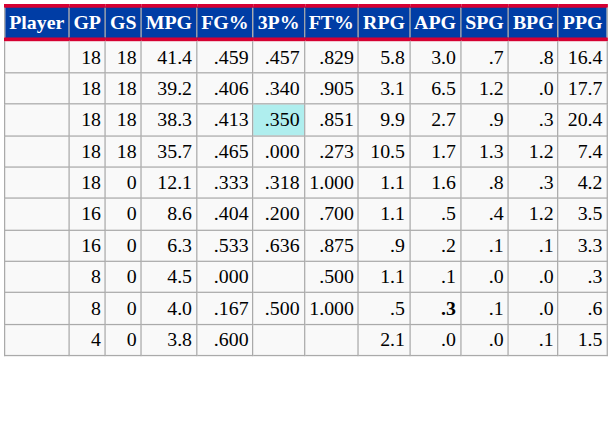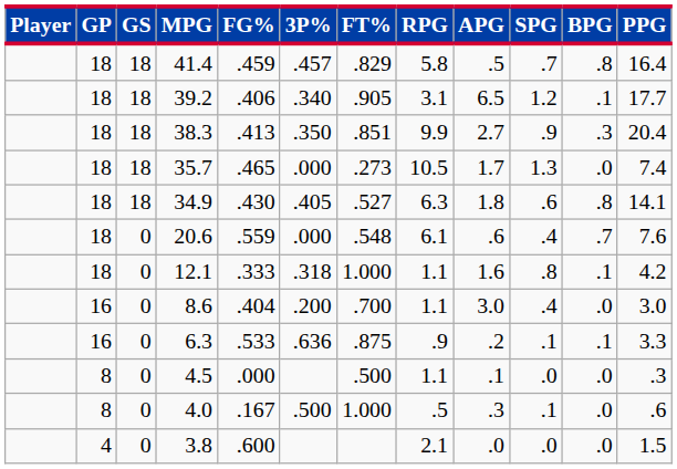 <table class="wikitable sortable" style="text-align:right;">
 <tr>
 <th style="background:#003DA5; color:#FFFFFF; border-top:#D50032 3px solid; border-bottom:#D50032 3px solid;">Player</th>
 <th style="background:#003DA5; color:#FFFFFF; border-top:#D50032 3px solid; border-bottom:#D50032 3px solid;">GP</th>
 <th style="background:#003DA5; color:#FFFFFF; border-top:#D50032 3px solid; border-bottom:#D50032 3px solid;">GS</th>
 <th style="background:#003DA5; color:#FFFFFF; border-top:#D50032 3px solid; border-bottom:#D50032 3px solid;">MPG</th>
 <th style="background:#003DA5; color:#FFFFFF; border-top:#D50032 3px solid; border-bottom:#D50032 3px solid;">FG%</th>
 <th style="background:#003DA5; color:#FFFFFF; border-top:#D50032 3px solid; border-bottom:#D50032 3px solid;">3P%</th>
 <th style="background:#003DA5; color:#FFFFFF; border-top:#D50032 3px solid; border-bottom:#D50032 3px solid;">FT%</th>
 <th style="background:#003DA5; color:#FFFFFF; border-top:#D50032 3px solid; border-bottom:#D50032 3px solid;">RPG</th>
 <th style="background:#003DA5; color:#FFFFFF; border-top:#D50032 3px solid; border-bottom:#D50032 3px solid;">APG</th>
 <th style="background:#003DA5; color:#FFFFFF; border-top:#D50032 3px solid; border-bottom:#D50032 3px solid;">SPG</th>
 <th style="background:#003DA5; color:#FFFFFF; border-top:#D50032 3px solid; border-bottom:#D50032 3px solid;">BPG</th>
 <th style="background:#003DA5; color:#FFFFFF; border-top:#D50032 3px solid; border-bottom:#D50032 3px solid;">PPG</th>
 </tr>
 <tr>
 <td style="text-align:left;"></td>
 <td>18</td>
 <td>18</td>
 <td>41.4</td>
 <td>.459</td>
 <td>.457</td>
 <td>.829</td>
 <td>5.8</td>
-<td>3.0</td>
+<td>.5</td>
 <td>.7</td>
 <td>.8</td>
 <td>16.4</td>
 </tr>
 <tr>
 <td style="text-align:left;"></td>
 <td>18</td>
 <td>18</td>
 <td>39.2</td>
 <td>.406</td>
 <td>.340</td>
 <td>.905</td>
 <td>3.1</td>
 <td>6.5</td>
 <td>1.2</td>
-<td>.0</td>
+<td>.1</td>
 <td>17.7</td>
 </tr>
 <tr>
 <td style="text-align:left;"></td>
 <td>18</td>
 <td>18</td>
 <td>38.3</td>
 <td>.413</td>
-<td style="background: paleturquoise;">.350</td>
+<td>.350</td>
 <td>.851</td>
 <td>9.9</td>
 <td>2.7</td>
 <td>.9</td>
 <td>.3</td>
 <td>20.4</td>
 </tr>
 <tr>
 <td style="text-align:left;"></td>
 <td>18</td>
 <td>18</td>
 <td>35.7</td>
 <td>.465</td>
 <td>.000</td>
 <td>.273</td>
 <td>10.5</td>
 <td>1.7</td>
 <td>1.3</td>
-<td>1.2</td>
+<td>.0</td>
 <td>7.4</td>
+</tr>
+<tr>
+<td style="text-align:left;"></td>
+<td>18</td>
+<td>18</td>
+<td>34.9</td>
+<td>.430</td>
+<td>.405</td>
+<td>.527</td>
+<td>6.3</td>
+<td>1.8</td>
+<td>.6</td>
+<td>.8</td>
+<td>14.1</td>
+</tr>
+<tr>
+<td style="text-align:left;"></td>
+<td>18</td>
+<td>0</td>
+<td>20.6</td>
+<td>.559</td>
+<td>.000</td>
+<td>.548</td>
+<td>6.1</td>
+<td>.6</td>
+<td>.4</td>
+<td>.7</td>
+<td>7.6</td>
 </tr>
 <tr>
 <td style="text-align:left;"></td>
 <td>18</td>
 <td>0</td>
 <td>12.1</td>
 <td>.333</td>
 <td>.318</td>
 <td>1.000</td>
 <td>1.1</td>
 <td>1.6</td>
 <td>.8</td>
-<td>.3</td>
+<td>.1</td>
 <td>4.2</td>
 </tr>
 <tr>
 <td style="text-align:left;"></td>
 <td>16</td>
 <td>0</td>
 <td>8.6</td>
 <td>.404</td>
 <td>.200</td>
 <td>.700</td>
 <td>1.1</td>
-<td>.5</td>
+<td>3.0</td>
 <td>.4</td>
-<td>1.2</td>
-<td>3.5</td>
+<td>.0</td>
+<td>3.0</td>
 </tr>
 <tr>
 <td style="text-align:left;"></td>
 <td>16</td>
 <td>0</td>
 <td>6.3</td>
 <td>.533</td>
 <td>.636</td>
 <td>.875</td>
 <td>.9</td>
 <td>.2</td>
 <td>.1</td>
 <td>.1</td>
 <td>3.3</td>
 </tr>
 <tr>
 <td style="text-align:left;"></td>
 <td>8</td>
 <td>0</td>
 <td>4.5</td>
 <td>.000</td>
 <td></td>
 <td>.500</td>
 <td>1.1</td>
 <td>.1</td>
 <td>.0</td>
 <td>.0</td>
 <td>.3</td>
 </tr>
 <tr>
 <td style="text-align:left;"></td>
 <td>8</td>
 <td>0</td>
 <td>4.0</td>
 <td>.167</td>
 <td>.500</td>
 <td>1.000</td>
 <td>.5</td>
-<td><strong>.3</strong></td>
+<td>.3</td>
 <td>.1</td>
 <td>.0</td>
 <td>.6</td>
 </tr>
 <tr>
 <td style="text-align:left;"></td>
 <td>4</td>
 <td>0</td>
 <td>3.8</td>
 <td>.600</td>
 <td></td>
 <td></td>
 <td>2.1</td>
 <td>.0</td>
 <td>.0</td>
-<td>.1</td>
+<td>.0</td>
 <td>1.5</td>
 </tr>
 </table>
